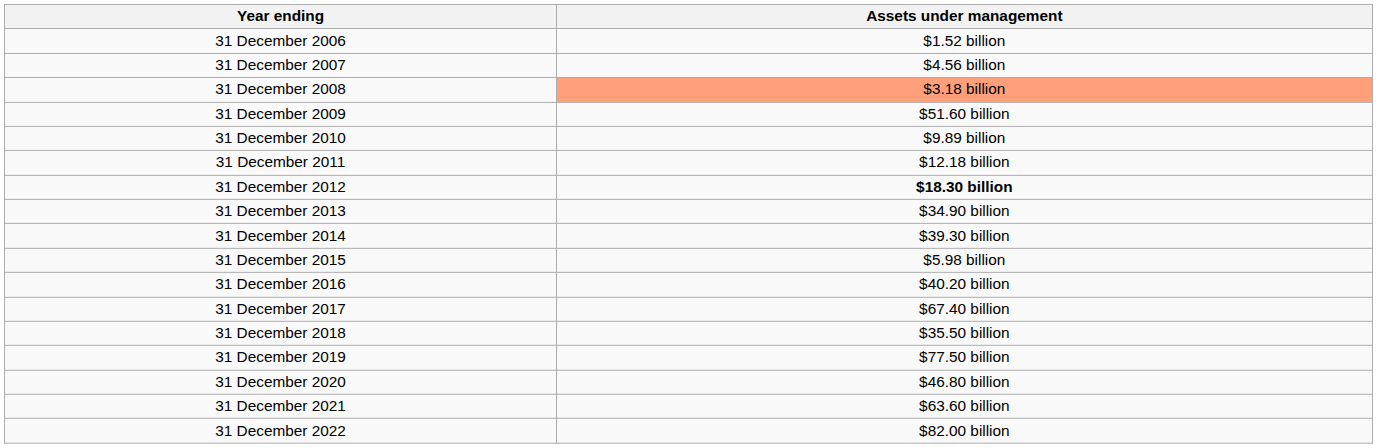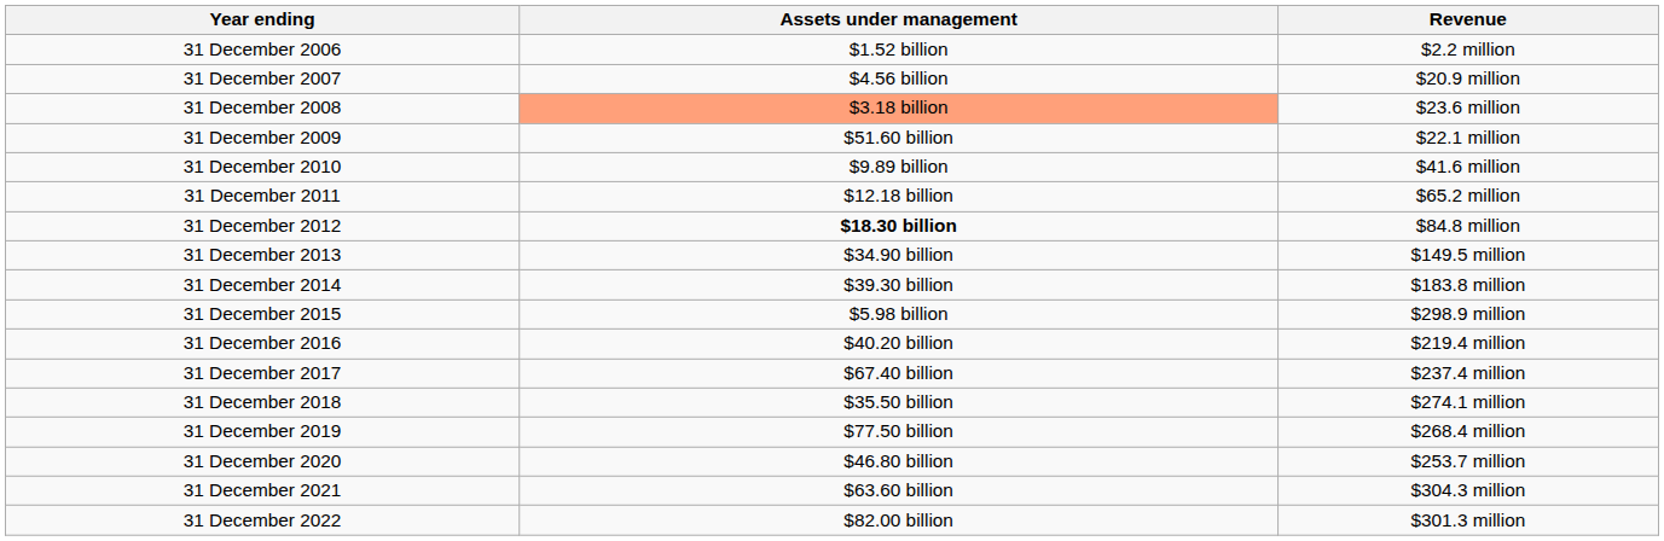 <table class="wikitable" style="width: 90%; height: 200px" border="1">
 <tr align="center">
 <th>Year ending</th>
 <th>Assets under management</th>
+<th>Revenue</th>
 </tr>
 <tr align="center"|>
 <td>31 December 2006</td>
 <td>$1.52 billion</td>
+<td>$2.2 million</td>
 </tr>
 <tr align="center"|>
 <td>31 December 2007</td>
 <td>$4.56 billion</td>
+<td>$20.9 million</td>
 </tr>
 <tr align="center"|>
 <td>31 December 2008</td>
 <td style="background: lightsalmon;">$3.18 billion</td>
+<td>$23.6 million</td>
 </tr>
 <tr align="center"|>
 <td>31 December 2009</td>
 <td>$51.60 billion</td>
+<td>$22.1 million</td>
 </tr>
 <tr align="center"|>
 <td>31 December 2010</td>
 <td>$9.89 billion</td>
+<td>$41.6 million</td>
 </tr>
 <tr align="center"|>
 <td>31 December 2011</td>
 <td>$12.18 billion</td>
+<td>$65.2 million</td>
 </tr>
 <tr align="center"|>
 <td>31 December 2012</td>
 <td><strong>$18.30 billion</strong></td>
+<td>$84.8 million</td>
 </tr>
 <tr align="center"|>
 <td>31 December 2013</td>
 <td>$34.90 billion</td>
+<td>$149.5 million</td>
 </tr>
 <tr align="center"|>
 <td>31 December 2014</td>
 <td>$39.30 billion</td>
+<td>$183.8 million</td>
 </tr>
 <tr align="center"|>
 <td>31 December 2015</td>
 <td>$5.98 billion</td>
+<td>$298.9 million</td>
 </tr>
 <tr align="center"|>
 <td>31 December 2016</td>
 <td>$40.20 billion</td>
+<td>$219.4 million</td>
 </tr>
 <tr align="center"|>
 <td>31 December 2017</td>
 <td>$67.40 billion</td>
+<td>$237.4 million</td>
 </tr>
 <tr align="center"|>
 <td>31 December 2018</td>
 <td>$35.50 billion</td>
+<td>$274.1 million</td>
 </tr>
 <tr align="center"|>
 <td>31 December 2019</td>
 <td>$77.50 billion</td>
+<td>$268.4 million</td>
 </tr>
 <tr align="center"|>
 <td>31 December 2020</td>
 <td>$46.80 billion</td>
+<td>$253.7 million</td>
 </tr>
 <tr align="center"|>
 <td>31 December 2021</td>
 <td>$63.60 billion</td>
+<td>$304.3 million</td>
 </tr>
 <tr align="center"|>
 <td>31 December 2022</td>
 <td>$82.00 billion</td>
+<td>$301.3 million</td>
 </tr>
 </table>
